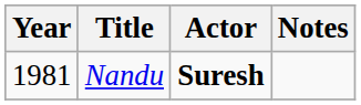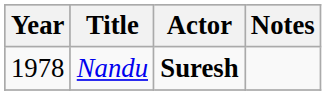 <table class="wikitable">
 <tr>
 <th scope="col">Year</th>
 <th scope="col">Title</th>
 <th scope="col">Actor</th>
 <th scope="col">Notes</th>
 </tr>
 <tr>
-<td>1981</td>
+<td>1978</td>
 <td><em><a href='#'>Nandu</a></em></td>
 <td><strong>Suresh</strong></td>
 <td></td>
 </tr>
 </table>
